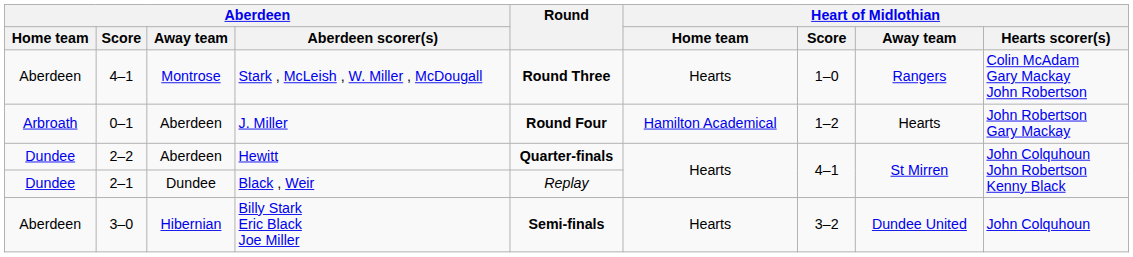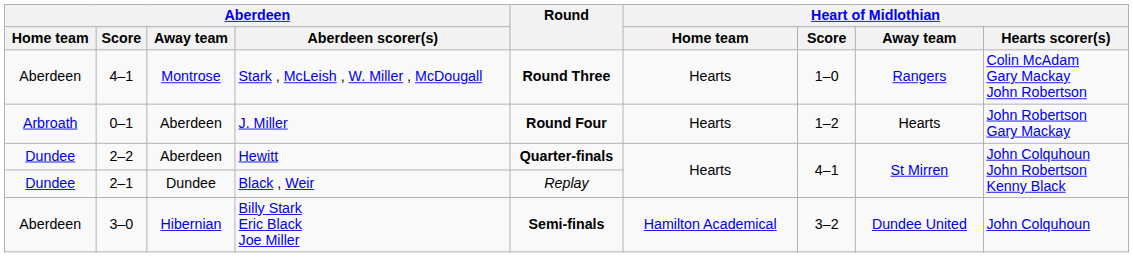 <table class="wikitable" style="width:100%; text-align:center;">
 <tr valign=top>
 <th colspan="4" style="width:45%;"><a href='#'>Aberdeen</a></th>
 <th rowspan="2"  style="width:10%;">Round</th>
 <th colspan="4" style="width:45%;"><a href='#'>Heart of Midlothian</a></th>
 </tr>
 <tr>
 <th>Home team</th>
 <th>Score</th>
 <th>Away team</th>
 <th>Aberdeen scorer(s)</th>
 <th>Home team</th>
 <th>Score</th>
 <th>Away team</th>
 <th>Hearts scorer(s)</th>
 </tr>
 <tr>
 <td>Aberdeen</td>
 <td>4–1</td>
 <td><a href='#'>Montrose</a></td>
 <td align=left><a href='#'>Stark</a> , <a href='#'>McLeish</a> , <a href='#'>W. Miller</a> , <a href='#'>McDougall</a> </td>
 <td><strong>Round Three</strong></td>
 <td>Hearts</td>
 <td>1–0</td>
 <td><a href='#'>Rangers</a></td>
 <td align=left><a href='#'>Colin McAdam</a> <br> <a href='#'>Gary Mackay</a> <br> <a href='#'>John Robertson</a> </td>
 </tr>
 <tr>
 <td><a href='#'>Arbroath</a></td>
 <td>0–1</td>
 <td>Aberdeen</td>
 <td align=left><a href='#'>J. Miller</a> </td>
 <td><strong>Round Four</strong></td>
-<td><a href='#'>Hamilton Academical</a></td>
+<td>Hearts</td>
 <td>1–2</td>
 <td>Hearts</td>
 <td align=left><a href='#'>John Robertson</a> <br> <a href='#'>Gary Mackay</a> </td>
 </tr>
 <tr>
 <td><a href='#'>Dundee</a></td>
 <td>2–2</td>
 <td>Aberdeen</td>
 <td align=left><a href='#'>Hewitt</a>  </td>
 <td><strong>Quarter-finals</strong></td>
 <td rowspan=2>Hearts</td>
 <td rowspan=2>4–1</td>
 <td rowspan=2><a href='#'>St Mirren</a></td>
 <td rowspan="2" style="text-align:left;"><a href='#'>John Colquhoun</a> <br> <a href='#'>John Robertson</a>  <br> <a href='#'>Kenny Black</a> </td>
 </tr>
 <tr>
 <td><a href='#'>Dundee</a></td>
 <td>2–1</td>
 <td>Dundee</td>
 <td align=left><a href='#'>Black</a> , <a href='#'>Weir</a> </td>
 <td><em>Replay</em></td>
 </tr>
 <tr>
 <td>Aberdeen</td>
 <td>3–0</td>
 <td><a href='#'>Hibernian</a></td>
 <td align=left><a href='#'>Billy Stark</a> <br><a href='#'>Eric Black</a> <br><a href='#'>Joe Miller</a> </td>
 <td><strong>Semi-finals</strong></td>
-<td>Hearts</td>
+<td><a href='#'>Hamilton Academical</a></td>
 <td>3–2</td>
 <td><a href='#'>Dundee United</a></td>
 <td align=left><a href='#'>John Colquhoun</a> </td>
 </tr>
 </table>
